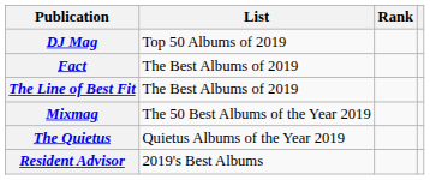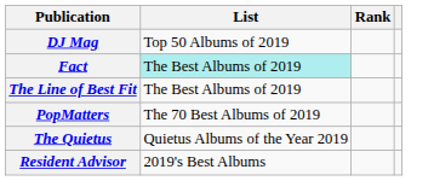 <table class="wikitable sortable plainrowheaders">
 <tr>
 <th scope="col">Publication</th>
 <th scope="col">List</th>
 <th scope="col">Rank</th>
 <th scope="col" class="unsortable"></th>
 </tr>
 <tr>
 <th scope="row"><em><a href='#'>DJ Mag</a></em></th>
 <td>Top 50 Albums of 2019</td>
 <td></td>
 <td></td>
 </tr>
 <tr>
 <th scope="row"><em><a href='#'>Fact</a></em></th>
-<td>The Best Albums of 2019</td>
+<td style="background: paleturquoise;">The Best Albums of 2019</td>
 <td></td>
 <td></td>
 </tr>
 <tr>
 <th scope="row"><em><a href='#'>The Line of Best Fit</a></em></th>
 <td>The Best Albums of 2019</td>
 <td></td>
 <td></td>
 </tr>
 <tr>
-<th scope="row"><em><a href='#'>Mixmag</a></em></th>
-<td>The 50 Best Albums of the Year 2019</td>
+<th scope="row"><em><a href='#'>PopMatters</a></em></th>
+<td>The 70 Best Albums of 2019</td>
 <td></td>
 <td></td>
 </tr>
 <tr>
 <th scope="row"><em><a href='#'>The Quietus</a></em></th>
 <td>Quietus Albums of the Year 2019</td>
 <td></td>
 <td></td>
 </tr>
 <tr>
 <th scope="row"><em><a href='#'>Resident Advisor</a></em></th>
 <td>2019's Best Albums</td>
 <td></td>
 <td></td>
 </tr>
 </table>
